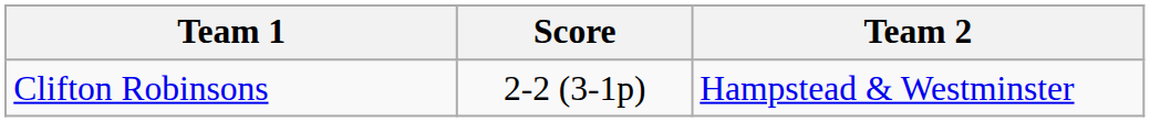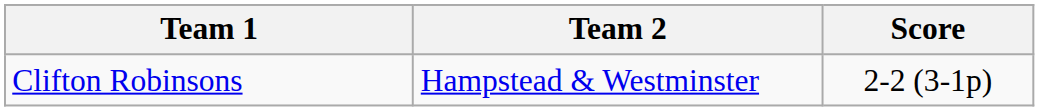 <table class="wikitable" style="font-size: 100%">
 <tr>
 <th width=200>Team 1</th>
+<th width=200>Team 2</th>
 <th width=100>Score</th>
-<th width=200>Team 2</th>
 </tr>
 <tr>
 <td><a href='#'>Clifton Robinsons</a></td>
+<td><a href='#'>Hampstead & Westminster</a></td>
 <td align=center>2-2 (3-1p)</td>
-<td><a href='#'>Hampstead & Westminster</a></td>
 </tr>
 </table>
